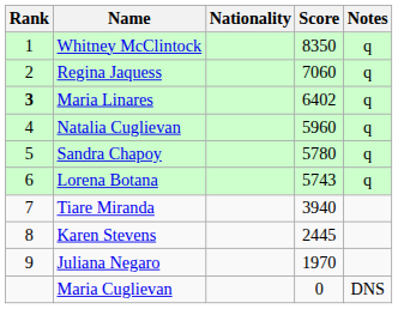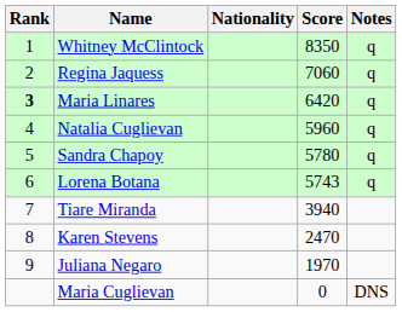 <table class="wikitable sortable" style="text-align:center">
 <tr>
 <th>Rank</th>
 <th>Name</th>
 <th>Nationality</th>
 <th>Score</th>
 <th>Notes</th>
 </tr>
 <tr bgcolor=ccffcc>
 <td>1</td>
 <td align=left><a href='#'>Whitney McClintock</a></td>
 <td align=left></td>
 <td>8350</td>
 <td>q</td>
 </tr>
 <tr bgcolor=ccffcc>
 <td>2</td>
 <td align=left><a href='#'>Regina Jaquess</a></td>
 <td align=left></td>
 <td>7060</td>
 <td>q</td>
 </tr>
 <tr bgcolor=ccffcc>
 <td><strong>3</strong></td>
 <td align=left><a href='#'>Maria Linares</a></td>
 <td align=left></td>
-<td>6402</td>
+<td>6420</td>
 <td>q</td>
 </tr>
 <tr bgcolor=ccffcc>
 <td>4</td>
 <td align=left><a href='#'>Natalia Cuglievan</a></td>
 <td align=left></td>
 <td>5960</td>
 <td>q</td>
 </tr>
 <tr bgcolor=ccffcc>
 <td>5</td>
 <td align=left><a href='#'>Sandra Chapoy</a></td>
 <td align=left></td>
 <td>5780</td>
 <td>q</td>
 </tr>
 <tr bgcolor=ccffcc>
 <td>6</td>
 <td align=left><a href='#'>Lorena Botana</a></td>
 <td align=left></td>
 <td>5743</td>
 <td>q</td>
 </tr>
 <tr>
 <td>7</td>
 <td align=left><a href='#'>Tiare Miranda</a></td>
 <td align=left></td>
 <td>3940</td>
 <td></td>
 </tr>
 <tr>
 <td>8</td>
 <td align=left><a href='#'>Karen Stevens</a></td>
 <td align=left></td>
-<td>2445</td>
+<td>2470</td>
 <td></td>
 </tr>
 <tr>
 <td>9</td>
 <td align=left><a href='#'>Juliana Negaro</a></td>
 <td align=left></td>
 <td>1970</td>
 <td></td>
 </tr>
 <tr>
 <td></td>
 <td align=left><a href='#'>Maria Cuglievan</a></td>
 <td align=left></td>
 <td>0</td>
 <td>DNS</td>
 </tr>
 </table>
